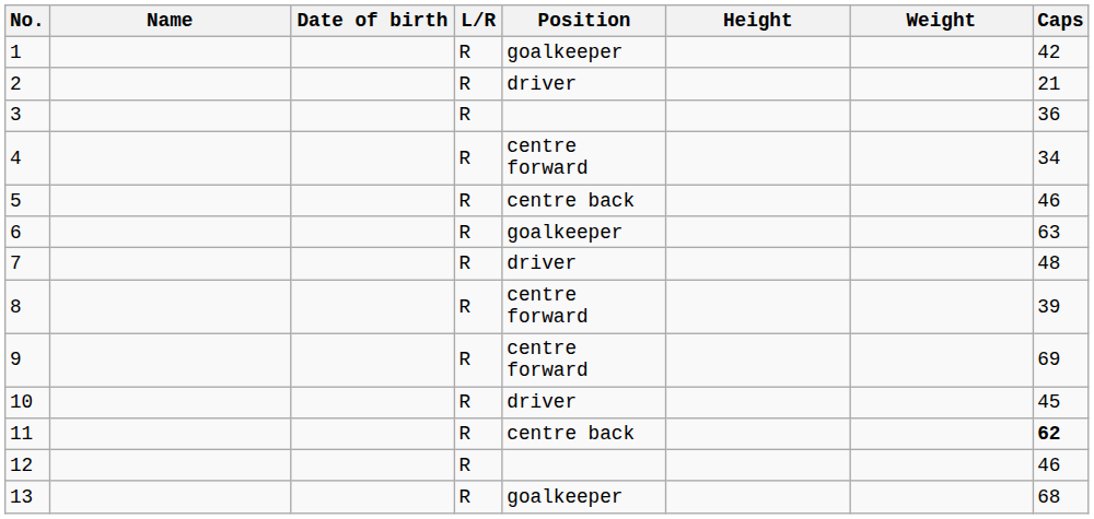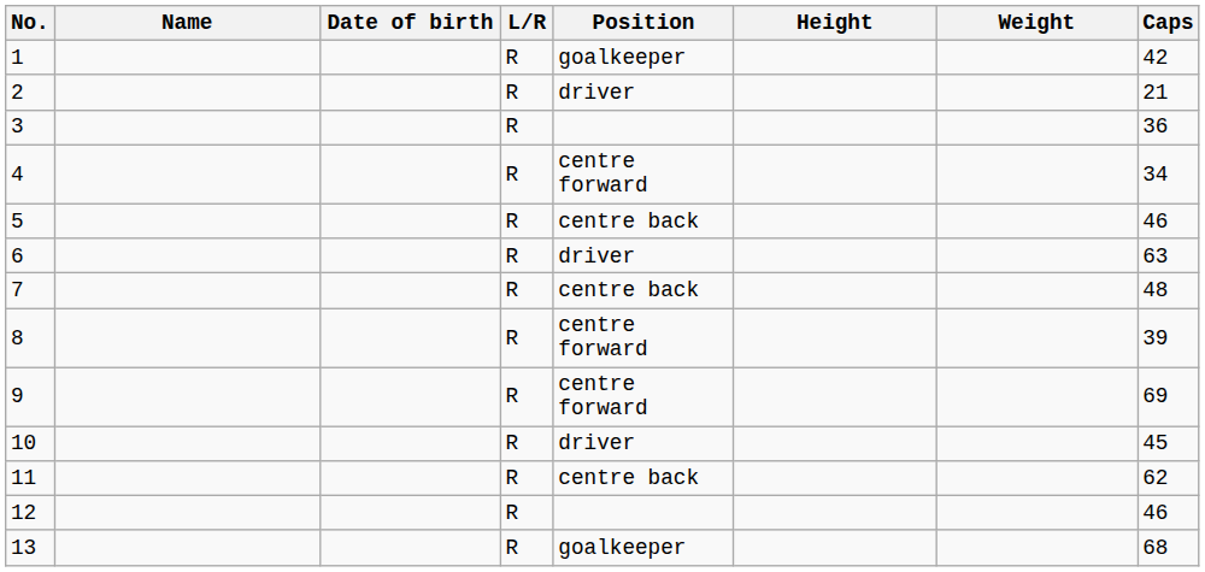 <table class=wikitable sortable style=font-size:100%; text-align:center;>
 <tr>
 <th>No.</th>
 <th style=width:12em>Name</th>
 <th style=width:8em>Date of birth</th>
 <th style=width:2em>L/R</th>
 <th style=width:8em>Position</th>
 <th style=width:9em>Height</th>
 <th style=width:9em>Weight</th>
 <th>Caps</th>
 </tr>
 <tr>
 <td>1</td>
 <td align=left></td>
 <td></td>
 <td>R</td>
 <td>goalkeeper</td>
 <td></td>
 <td></td>
 <td>42</td>
 </tr>
 <tr>
 <td>2</td>
 <td align=left></td>
 <td></td>
 <td>R</td>
 <td>driver</td>
 <td></td>
 <td></td>
 <td>21</td>
 </tr>
 <tr>
 <td>3</td>
 <td align=left></td>
 <td></td>
 <td>R</td>
 <td></td>
 <td></td>
 <td></td>
 <td>36</td>
 </tr>
 <tr>
 <td>4</td>
 <td align=left></td>
 <td></td>
 <td>R</td>
 <td>centre forward</td>
 <td></td>
 <td></td>
 <td>34</td>
 </tr>
 <tr>
 <td>5</td>
 <td align=left></td>
 <td></td>
 <td>R</td>
 <td>centre back</td>
 <td></td>
 <td></td>
 <td>46</td>
 </tr>
 <tr>
 <td>6</td>
 <td align=left></td>
 <td></td>
 <td>R</td>
-<td>goalkeeper</td>
+<td>driver</td>
 <td></td>
 <td></td>
 <td>63</td>
 </tr>
 <tr>
 <td>7</td>
 <td align=left></td>
 <td></td>
 <td>R</td>
-<td>driver</td>
+<td>centre back</td>
 <td></td>
 <td></td>
 <td>48</td>
 </tr>
 <tr>
 <td>8</td>
 <td align=left></td>
 <td></td>
 <td>R</td>
 <td>centre forward</td>
 <td></td>
 <td></td>
 <td>39</td>
 </tr>
 <tr>
 <td>9</td>
 <td align=left></td>
 <td></td>
 <td>R</td>
 <td>centre forward</td>
 <td></td>
 <td></td>
 <td>69</td>
 </tr>
 <tr>
 <td>10</td>
 <td align=left></td>
 <td></td>
 <td>R</td>
 <td>driver</td>
 <td></td>
 <td></td>
 <td>45</td>
 </tr>
 <tr>
 <td>11</td>
 <td align=left></td>
 <td></td>
 <td>R</td>
 <td>centre back</td>
 <td></td>
 <td></td>
-<td><strong>62</strong></td>
+<td>62</td>
 </tr>
 <tr>
 <td>12</td>
 <td align=left></td>
 <td></td>
 <td>R</td>
 <td></td>
 <td></td>
 <td></td>
 <td>46</td>
 </tr>
 <tr>
 <td>13</td>
 <td align=left></td>
 <td></td>
 <td>R</td>
 <td>goalkeeper</td>
 <td></td>
 <td></td>
 <td>68</td>
 </tr>
 </table>
